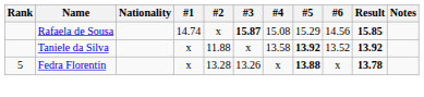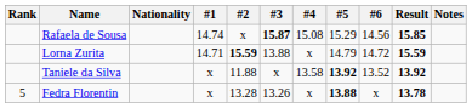 <table class="wikitable sortable" style="text-align:center">
 <tr>
 <th>Rank</th>
 <th>Name</th>
 <th>Nationality</th>
 <th>#1</th>
 <th>#2</th>
 <th>#3</th>
 <th>#4</th>
 <th>#5</th>
 <th>#6</th>
 <th>Result</th>
 <th>Notes</th>
 </tr>
 <tr>
 <td></td>
 <td align=left><a href='#'>Rafaela de Sousa</a></td>
 <td align=left></td>
 <td>14.74</td>
 <td>x</td>
 <td><strong>15.87</strong></td>
 <td>15.08</td>
 <td>15.29</td>
 <td>14.56</td>
 <td><strong>15.85</strong></td>
 <td></td>
 </tr>
 <tr>
 <td></td>
+<td align=left><a href='#'>Lorna Zurita</a></td>
+<td align=left></td>
+<td>14.71</td>
+<td><strong>15.59</strong></td>
+<td>13.88</td>
+<td>x</td>
+<td>14.79</td>
+<td>14.72</td>
+<td><strong>15.59</strong></td>
+<td></td>
+</tr>
+<tr>
+<td></td>
 <td align=left><a href='#'>Taniele da Silva</a></td>
 <td align=left></td>
 <td>x</td>
 <td>11.88</td>
 <td>x</td>
 <td>13.58</td>
 <td><strong>13.92</strong></td>
 <td>13.52</td>
 <td><strong>13.92</strong></td>
 <td></td>
 </tr>
 <tr>
 <td>5</td>
 <td align=left><a href='#'>Fedra Florentin</a></td>
 <td align=left></td>
 <td>x</td>
 <td>13.28</td>
 <td>13.26</td>
 <td>x</td>
 <td><strong>13.88</strong></td>
 <td>x</td>
 <td><strong>13.78</strong></td>
 <td></td>
 </tr>
 </table>
